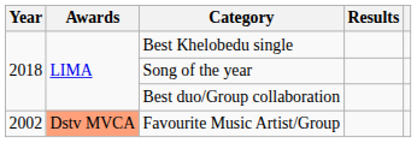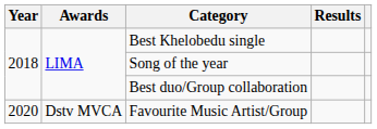 <table class="wikitable">
 <tr>
 <th>Year</th>
 <th>Awards</th>
 <th>Category</th>
 <th>Results</th>
 <th></th>
 </tr>
 <tr>
 <td rowspan="3">2018</td>
 <td rowspan="3"><a href='#'>LIMA</a></td>
 <td>Best Khelobedu single</td>
 <td></td>
 <td></td>
 </tr>
 <tr>
 <td>Song of the year</td>
 <td></td>
 <td></td>
 </tr>
 <tr>
 <td>Best duo/Group collaboration</td>
 <td></td>
 <td></td>
 </tr>
 <tr>
-<td>2002</td>
-<td style="background: lightsalmon;">Dstv MVCA</td>
+<td>2020</td>
+<td>Dstv MVCA</td>
 <td>Favourite Music Artist/Group</td>
 <td></td>
 <td></td>
 </tr>
 </table>
